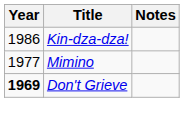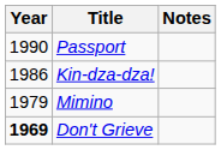 <table class="wikitable sortable">
 <tr>
 <th>Year</th>
 <th>Title</th>
 <th class="unsortable">Notes</th>
 </tr>
 <tr>
+<td>1990</td>
+<td><em><a href='#'>Passport</a></em></td>
+<td></td>
+</tr>
+<tr>
 <td>1986</td>
 <td><em><a href='#'>Kin-dza-dza!</a></em></td>
 <td></td>
 </tr>
 <tr>
-<td>1977</td>
+<td>1979</td>
 <td><em><a href='#'>Mimino</a></em></td>
 <td></td>
 </tr>
 <tr>
 <td><strong>1969</strong></td>
 <td><em><a href='#'>Don't Grieve</a></em></td>
 <td></td>
 </tr>
 </table>
